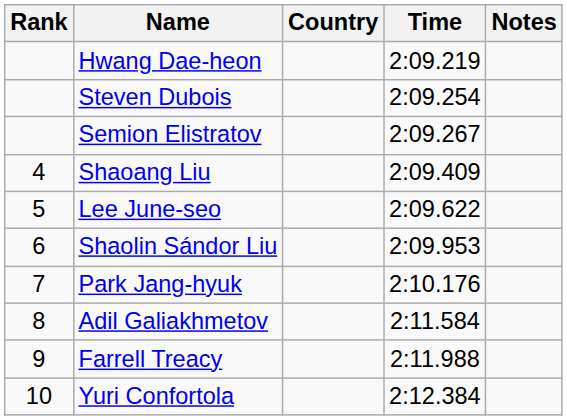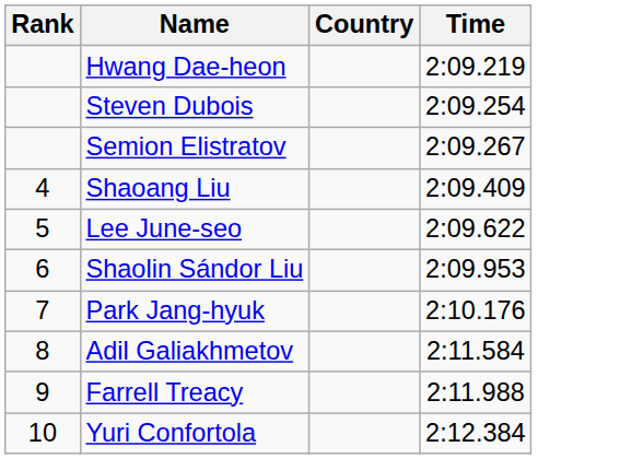 <table class="wikitable sortable" style="text-align:center">
 <tr>
 <th>Rank</th>
 <th>Name</th>
 <th>Country</th>
 <th>Time</th>
-<th>Notes</th>
 </tr>
 <tr>
 <td></td>
 <td align=left><a href='#'>Hwang Dae-heon</a></td>
 <td align=left></td>
 <td>2:09.219</td>
-<td></td>
 </tr>
 <tr>
 <td></td>
 <td align=left><a href='#'>Steven Dubois</a></td>
 <td align=left></td>
 <td>2:09.254</td>
-<td></td>
 </tr>
 <tr>
 <td></td>
 <td align=left><a href='#'>Semion Elistratov</a></td>
 <td align=left></td>
 <td>2:09.267</td>
-<td></td>
 </tr>
 <tr>
 <td>4</td>
 <td align=left><a href='#'>Shaoang Liu</a></td>
 <td align=left></td>
 <td>2:09.409</td>
-<td></td>
 </tr>
 <tr>
 <td>5</td>
 <td align=left><a href='#'>Lee June-seo</a></td>
 <td align=left></td>
 <td>2:09.622</td>
-<td></td>
 </tr>
 <tr>
 <td>6</td>
 <td align=left><a href='#'>Shaolin Sándor Liu</a></td>
 <td align=left></td>
 <td>2:09.953</td>
-<td></td>
 </tr>
 <tr>
 <td>7</td>
 <td align=left><a href='#'>Park Jang-hyuk</a></td>
 <td align=left></td>
 <td>2:10.176</td>
-<td></td>
 </tr>
 <tr>
 <td>8</td>
 <td align=left><a href='#'>Adil Galiakhmetov</a></td>
 <td align=left></td>
 <td>2:11.584</td>
-<td></td>
 </tr>
 <tr>
 <td>9</td>
 <td align=left><a href='#'>Farrell Treacy</a></td>
 <td align=left></td>
 <td>2:11.988</td>
-<td></td>
 </tr>
 <tr>
 <td>10</td>
 <td align=left><a href='#'>Yuri Confortola</a></td>
 <td align=left></td>
 <td>2:12.384</td>
-<td></td>
 </tr>
 </table>
